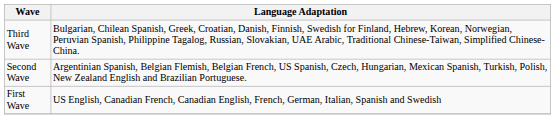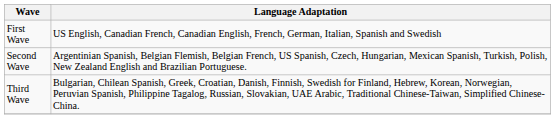 <table class="wikitable">
 <tr>
 <th>Wave</th>
 <th>Language Adaptation</th>
 </tr>
 <tr>
-<td>Third Wave</td>
-<td>Bulgarian, Chilean Spanish, Greek, Croatian, Danish, Finnish, Swedish for Finland, Hebrew, Korean, Norwegian, Peruvian Spanish, Philippine Tagalog, Russian, Slovakian, UAE Arabic, Traditional Chinese-Taiwan, Simplified Chinese-China.</td>
+<td>First Wave</td>
+<td>US English, Canadian French, Canadian English, French, German, Italian, Spanish and Swedish</td>
 </tr>
 <tr>
 <td>Second Wave</td>
 <td>Argentinian Spanish, Belgian Flemish, Belgian French, US Spanish, Czech, Hungarian, Mexican Spanish, Turkish, Polish, New Zealand English and Brazilian Portuguese.</td>
 </tr>
 <tr>
-<td>First Wave</td>
-<td>US English, Canadian French, Canadian English, French, German, Italian, Spanish and Swedish</td>
+<td>Third Wave</td>
+<td>Bulgarian, Chilean Spanish, Greek, Croatian, Danish, Finnish, Swedish for Finland, Hebrew, Korean, Norwegian, Peruvian Spanish, Philippine Tagalog, Russian, Slovakian, UAE Arabic, Traditional Chinese-Taiwan, Simplified Chinese-China.</td>
 </tr>
 <tr>
 </tr>
 </table>
